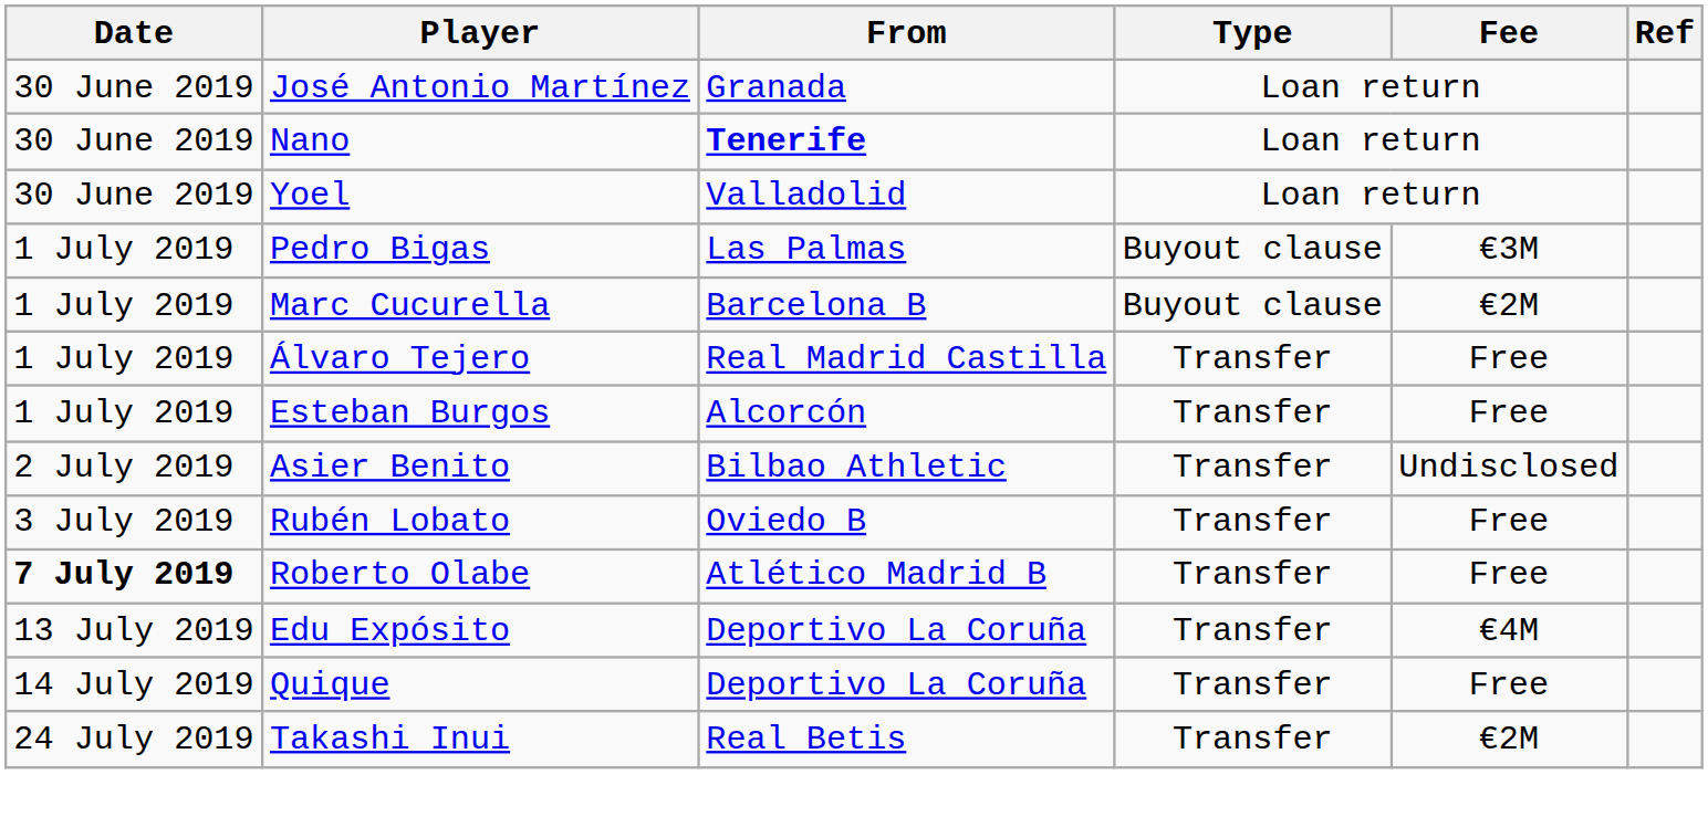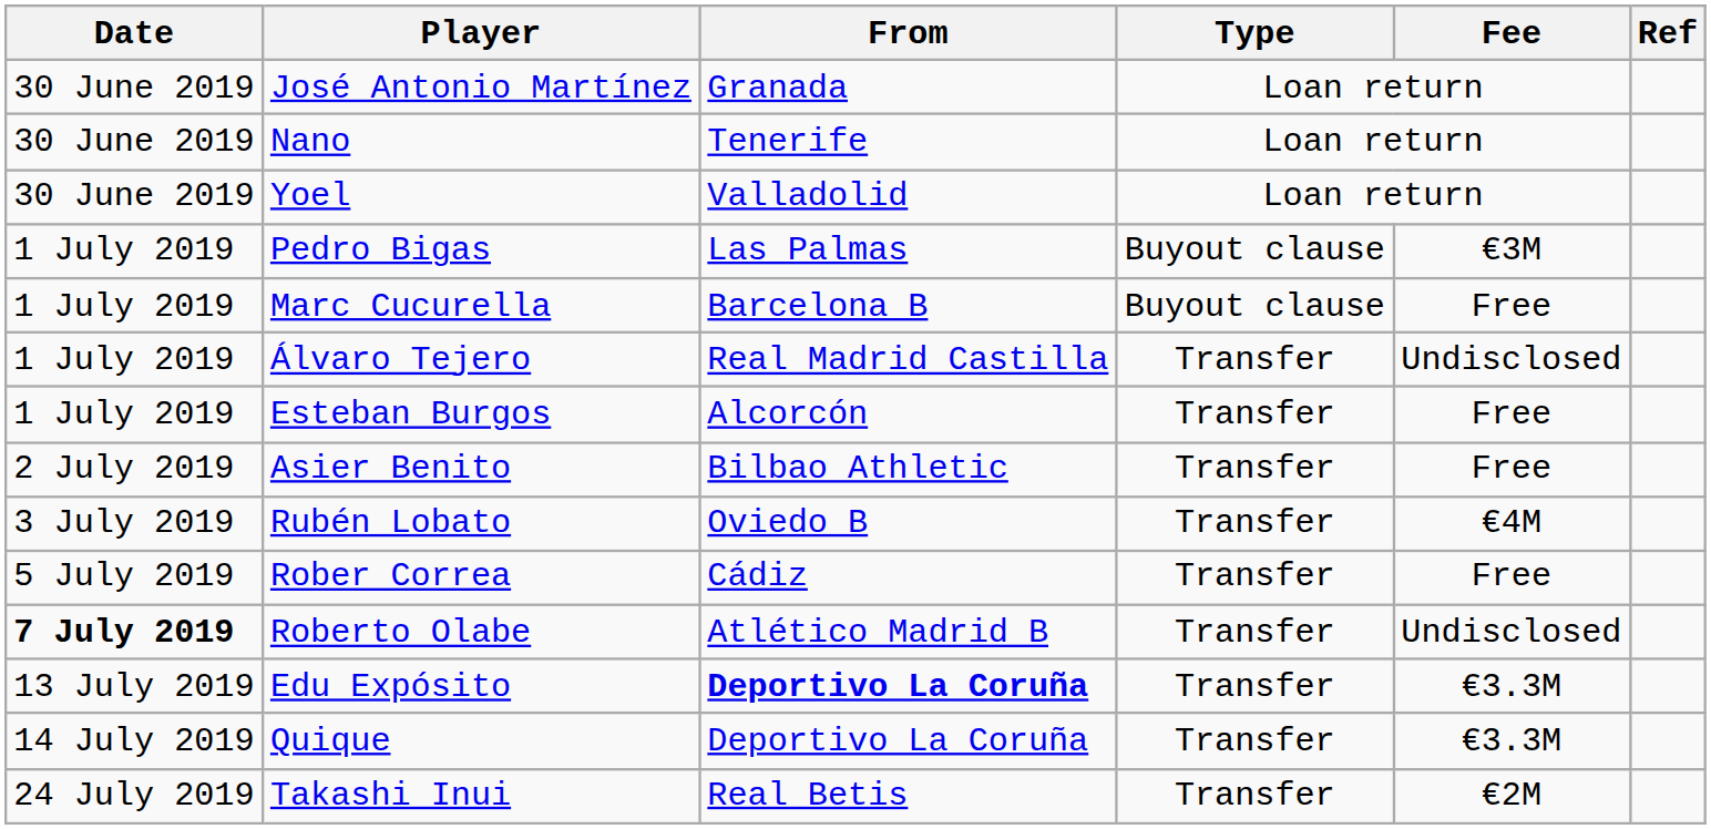 <table class="wikitable">
 <tr>
 <th>Date</th>
 <th>Player</th>
 <th>From</th>
 <th>Type</th>
 <th>Fee</th>
 <th>Ref</th>
 </tr>
 <tr>
 <td>30 June 2019</td>
 <td> <a href='#'>José Antonio Martínez</a></td>
 <td><a href='#'>Granada</a></td>
 <td style="text-align:center;" colspan="2">Loan return</td>
 <td align=center></td>
 </tr>
 <tr>
 <td>30 June 2019</td>
 <td> <a href='#'>Nano</a></td>
-<td><strong><a href='#'>Tenerife</a></strong></td>
+<td><a href='#'>Tenerife</a></td>
 <td style="text-align:center;" colspan="2">Loan return</td>
 <td align=center></td>
 </tr>
 <tr>
 <td>30 June 2019</td>
 <td> <a href='#'>Yoel</a></td>
 <td><a href='#'>Valladolid</a></td>
 <td style="text-align:center;" colspan="2">Loan return</td>
 <td align=center></td>
 </tr>
 <tr>
 <td>1 July 2019</td>
 <td> <a href='#'>Pedro Bigas</a></td>
 <td><a href='#'>Las Palmas</a></td>
 <td align=center>Buyout clause</td>
 <td align=center>€3M</td>
 <td align=center></td>
 </tr>
 <tr>
 <td>1 July 2019</td>
 <td> <a href='#'>Marc Cucurella</a></td>
 <td><a href='#'>Barcelona B</a></td>
 <td align=center>Buyout clause</td>
-<td align=center>€2M</td>
+<td align=center>Free</td>
 <td align=center></td>
 </tr>
 <tr>
 <td>1 July 2019</td>
 <td> <a href='#'>Álvaro Tejero</a></td>
 <td><a href='#'>Real Madrid Castilla</a></td>
 <td align=center>Transfer</td>
-<td align=center>Free</td>
+<td align=center>Undisclosed</td>
 <td align=center></td>
 </tr>
 <tr>
 <td>1 July 2019</td>
 <td> <a href='#'>Esteban Burgos</a></td>
 <td><a href='#'>Alcorcón</a></td>
 <td align=center>Transfer</td>
 <td align=center>Free</td>
 <td align=center></td>
 </tr>
 <tr>
 <td>2 July 2019</td>
 <td> <a href='#'>Asier Benito</a></td>
 <td><a href='#'>Bilbao Athletic</a></td>
 <td align=center>Transfer</td>
-<td align=center>Undisclosed</td>
+<td align=center>Free</td>
 <td align=center></td>
 </tr>
 <tr>
 <td>3 July 2019</td>
 <td> <a href='#'>Rubén Lobato</a></td>
 <td><a href='#'>Oviedo B</a></td>
+<td align=center>Transfer</td>
+<td align=center>€4M</td>
+<td align=center></td>
+</tr>
+<tr>
+<td>5 July 2019</td>
+<td> <a href='#'>Rober Correa</a></td>
+<td><a href='#'>Cádiz</a></td>
 <td align=center>Transfer</td>
 <td align=center>Free</td>
 <td align=center></td>
 </tr>
 <tr>
 <td><strong>7 July 2019</strong></td>
 <td> <a href='#'>Roberto Olabe</a></td>
 <td><a href='#'>Atlético Madrid B</a></td>
 <td align=center>Transfer</td>
-<td align=center>Free</td>
+<td align=center>Undisclosed</td>
 <td align=center></td>
 </tr>
 <tr>
 <td>13 July 2019</td>
 <td> <a href='#'>Edu Expósito</a></td>
-<td><a href='#'>Deportivo La Coruña</a></td>
+<td><strong><a href='#'>Deportivo La Coruña</a></strong></td>
 <td align=center>Transfer</td>
-<td align=center>€4M</td>
+<td align=center>€3.3M</td>
 <td align=center></td>
 </tr>
 <tr>
 <td>14 July 2019</td>
 <td> <a href='#'>Quique</a></td>
 <td><a href='#'>Deportivo La Coruña</a></td>
 <td align=center>Transfer</td>
-<td align=center>Free</td>
+<td align=center>€3.3M</td>
 <td align=center></td>
 </tr>
 <tr>
 <td>24 July 2019</td>
 <td> <a href='#'>Takashi Inui</a></td>
 <td><a href='#'>Real Betis</a></td>
 <td align=center>Transfer</td>
 <td align=center>€2M</td>
 <td align=center></td>
 </tr>
 </table>
